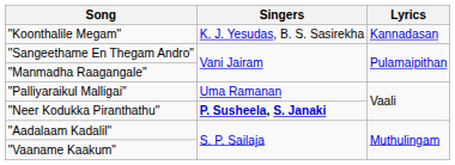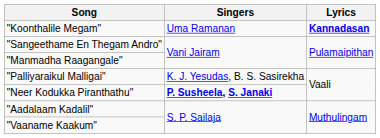 <table class="wikitable" style="font-size:95%;">
 <tr>
 <th>Song</th>
 <th>Singers</th>
 <th>Lyrics</th>
 </tr>
 <tr>
 <td>"Koonthalile Megam"</td>
-<td><a href='#'>K. J. Yesudas</a>, B. S. Sasirekha</td>
-<td><a href='#'>Kannadasan</a></td>
+<td><a href='#'>Uma Ramanan</a></td>
+<td><strong><a href='#'>Kannadasan</a></strong></td>
 </tr>
 <tr>
 <td>"Sangeethame En Thegam Andro"</td>
 <td rowspan=2><a href='#'>Vani Jairam</a></td>
 <td rowspan=2><a href='#'>Pulamaipithan</a></td>
 </tr>
 <tr>
 <td>"Manmadha Raagangale"</td>
 </tr>
 <tr>
 <td>"Palliyaraikul Malligai"</td>
-<td><a href='#'>Uma Ramanan</a></td>
+<td><a href='#'>K. J. Yesudas</a>, B. S. Sasirekha</td>
 <td rowspan=2>Vaali</td>
 </tr>
 <tr>
 <td>"Neer Kodukka Piranthathu"</td>
 <td><strong><a href='#'>P. Susheela</a>, <a href='#'>S. Janaki</a></strong></td>
 </tr>
 <tr>
 <td>"Aadalaam Kadalil"</td>
 <td rowspan=2><a href='#'>S. P. Sailaja</a></td>
 <td rowspan=2><a href='#'>Muthulingam</a></td>
 </tr>
 <tr>
 <td>"Vaaname Kaakum"</td>
 </tr>
 </table>
